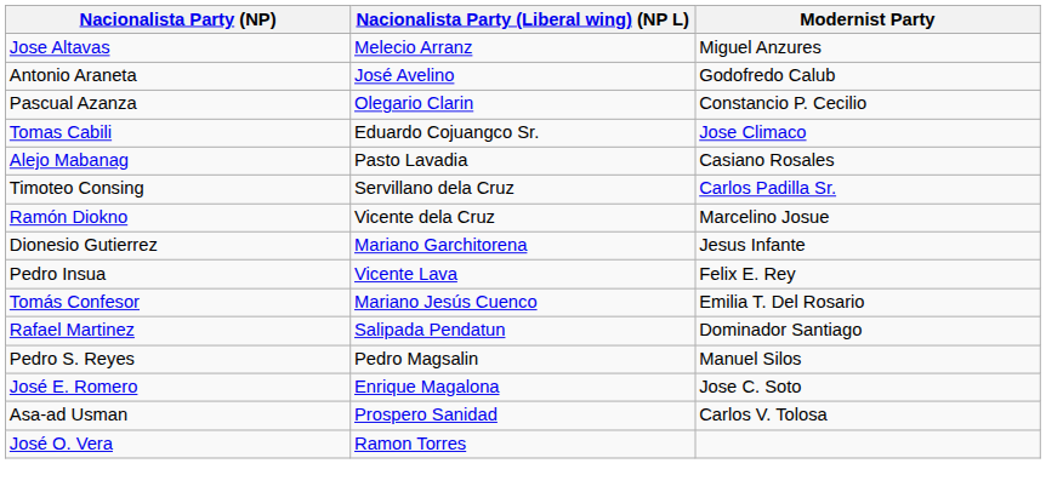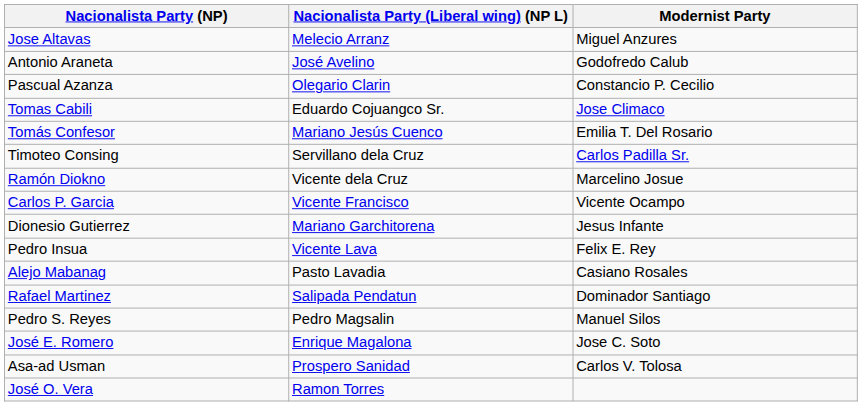 <table class="wikitable">
 <tr>
 <th width="33%"><a href='#'>Nacionalista Party</a> (NP)</th>
 <th width="33%"><a href='#'>Nacionalista Party (Liberal wing)</a> (NP L)</th>
 <th width="33%">Modernist Party</th>
 </tr>
 <tr>
 <td><a href='#'>Jose Altavas</a></td>
 <td><a href='#'>Melecio Arranz</a></td>
 <td>Miguel Anzures</td>
 </tr>
 <tr>
 <td>Antonio Araneta</td>
 <td><a href='#'>José Avelino</a></td>
 <td>Godofredo Calub</td>
 </tr>
 <tr>
 <td>Pascual Azanza</td>
 <td><a href='#'>Olegario Clarin</a></td>
 <td>Constancio P. Cecilio</td>
 </tr>
 <tr>
 <td><a href='#'>Tomas Cabili</a></td>
 <td>Eduardo Cojuangco Sr.</td>
 <td><a href='#'>Jose Climaco</a></td>
 </tr>
 <tr>
-<td><a href='#'>Alejo Mabanag</a></td>
-<td>Pasto Lavadia</td>
-<td>Casiano Rosales</td>
+<td><a href='#'>Tomás Confesor</a></td>
+<td><a href='#'>Mariano Jesús Cuenco</a></td>
+<td>Emilia T. Del Rosario</td>
 </tr>
 <tr>
 <td>Timoteo Consing</td>
 <td>Servillano dela Cruz</td>
 <td><a href='#'>Carlos Padilla Sr.</a></td>
 </tr>
 <tr>
 <td><a href='#'>Ramón Diokno</a></td>
 <td>Vicente dela Cruz</td>
 <td>Marcelino Josue</td>
 </tr>
 <tr>
+<td><a href='#'>Carlos P. Garcia</a></td>
+<td><a href='#'>Vicente Francisco</a></td>
+<td>Vicente Ocampo</td>
+</tr>
+<tr>
 <td>Dionesio Gutierrez</td>
 <td><a href='#'>Mariano Garchitorena</a></td>
 <td>Jesus Infante</td>
 </tr>
 <tr>
 <td>Pedro Insua</td>
 <td><a href='#'>Vicente Lava</a></td>
 <td>Felix E. Rey</td>
 </tr>
 <tr>
-<td><a href='#'>Tomás Confesor</a></td>
-<td><a href='#'>Mariano Jesús Cuenco</a></td>
-<td>Emilia T. Del Rosario</td>
+<td><a href='#'>Alejo Mabanag</a></td>
+<td>Pasto Lavadia</td>
+<td>Casiano Rosales</td>
 </tr>
 <tr>
 <td><a href='#'>Rafael Martinez</a></td>
 <td><a href='#'>Salipada Pendatun</a></td>
 <td>Dominador Santiago</td>
 </tr>
 <tr>
 <td>Pedro S. Reyes</td>
 <td>Pedro Magsalin</td>
 <td>Manuel Silos</td>
 </tr>
 <tr>
 <td><a href='#'>José E. Romero</a></td>
 <td><a href='#'>Enrique Magalona</a></td>
 <td>Jose C. Soto</td>
 </tr>
 <tr>
 <td>Asa-ad Usman</td>
 <td><a href='#'>Prospero Sanidad</a></td>
 <td>Carlos V. Tolosa</td>
 </tr>
 <tr>
 <td><a href='#'>José O. Vera</a></td>
 <td><a href='#'>Ramon Torres</a></td>
 <td></td>
 </tr>
 </table>
